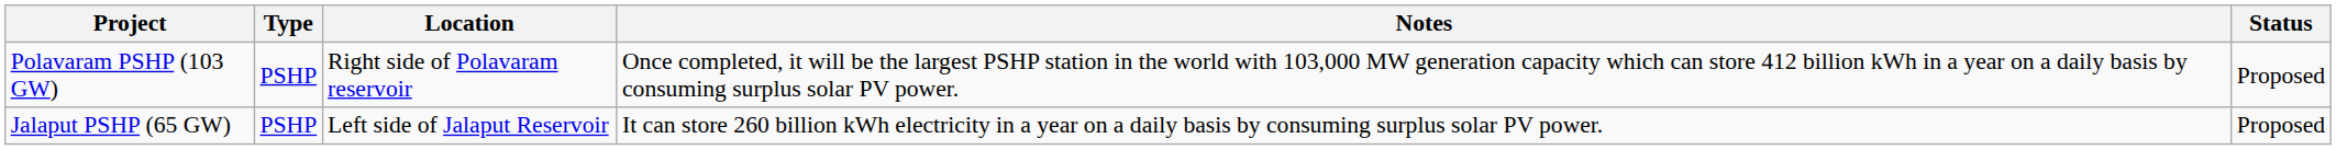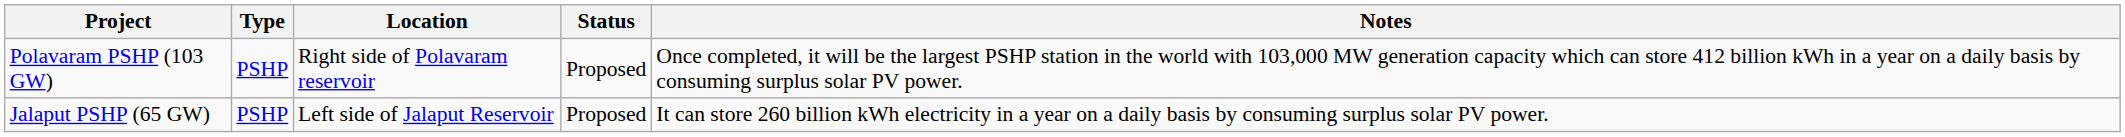 <table class="wikitable sortable">
 <tr>
 <th>Project</th>
 <th>Type</th>
 <th>Location</th>
+<th>Status</th>
 <th>Notes</th>
-<th>Status</th>
 </tr>
 <tr>
 <td><a href='#'>Polavaram PSHP</a> (103 <a href='#'>GW</a>)</td>
 <td><a href='#'>PSHP</a></td>
 <td>Right side of <a href='#'>Polavaram reservoir</a></td>
+<td>Proposed</td>
 <td>Once completed, it will be the largest PSHP station in the world with 103,000 MW generation capacity which can store 412 billion kWh in a year on a daily basis by consuming surplus solar PV power.</td>
-<td>Proposed</td>
 </tr>
 <tr>
 <td><a href='#'>Jalaput PSHP</a> (65 GW)</td>
 <td><a href='#'>PSHP</a></td>
 <td>Left side of <a href='#'>Jalaput Reservoir</a></td>
+<td>Proposed</td>
 <td>It can store 260 billion kWh electricity in a year on a daily basis by consuming surplus solar PV power.</td>
-<td>Proposed</td>
 </tr>
 </table>
